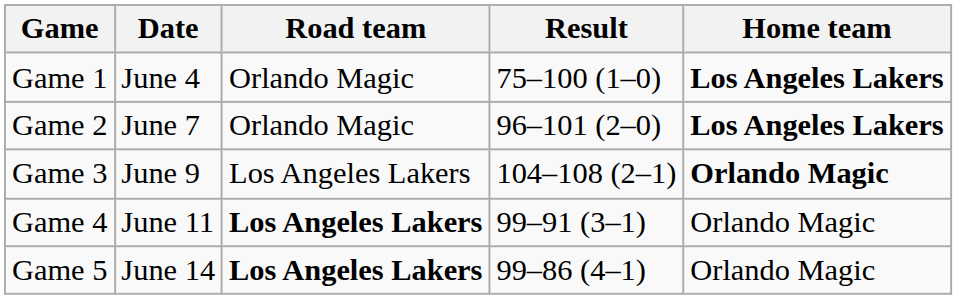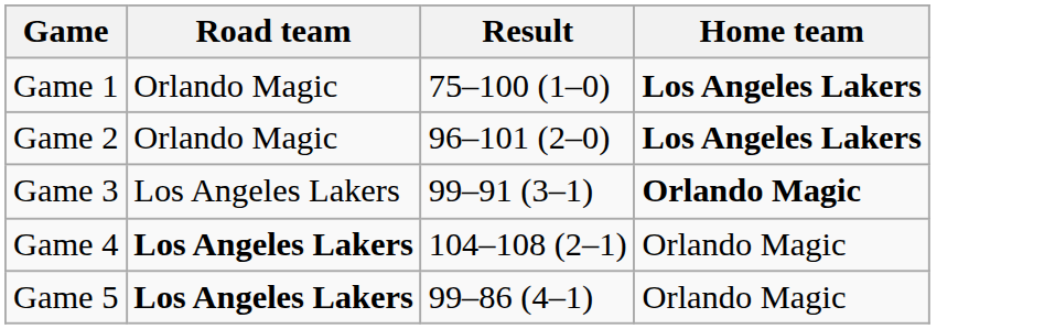 <table class="wikitable">
 <tr>
 <th>Game</th>
-<th>Date</th>
 <th>Road team</th>
 <th>Result</th>
 <th>Home team</th>
 </tr>
 <tr>
 <td>Game 1</td>
-<td>June 4</td>
 <td>Orlando Magic</td>
 <td>75–100 (1–0)</td>
 <td><strong>Los Angeles Lakers</strong></td>
 </tr>
 <tr>
 <td>Game 2</td>
-<td>June 7</td>
 <td>Orlando Magic</td>
 <td>96–101 (2–0)</td>
 <td><strong>Los Angeles Lakers</strong></td>
 </tr>
 <tr>
 <td>Game 3</td>
-<td>June 9</td>
 <td>Los Angeles Lakers</td>
-<td>104–108 (2–1)</td>
+<td>99–91 (3–1)</td>
 <td><strong>Orlando Magic</strong></td>
 </tr>
 <tr>
 <td>Game 4</td>
-<td>June 11</td>
 <td><strong>Los Angeles Lakers</strong></td>
-<td>99–91 (3–1)</td>
+<td>104–108 (2–1)</td>
 <td>Orlando Magic</td>
 </tr>
 <tr>
 <td>Game 5</td>
-<td>June 14</td>
 <td><strong>Los Angeles Lakers</strong></td>
 <td>99–86 (4–1)</td>
 <td>Orlando Magic</td>
 </tr>
 </table>
